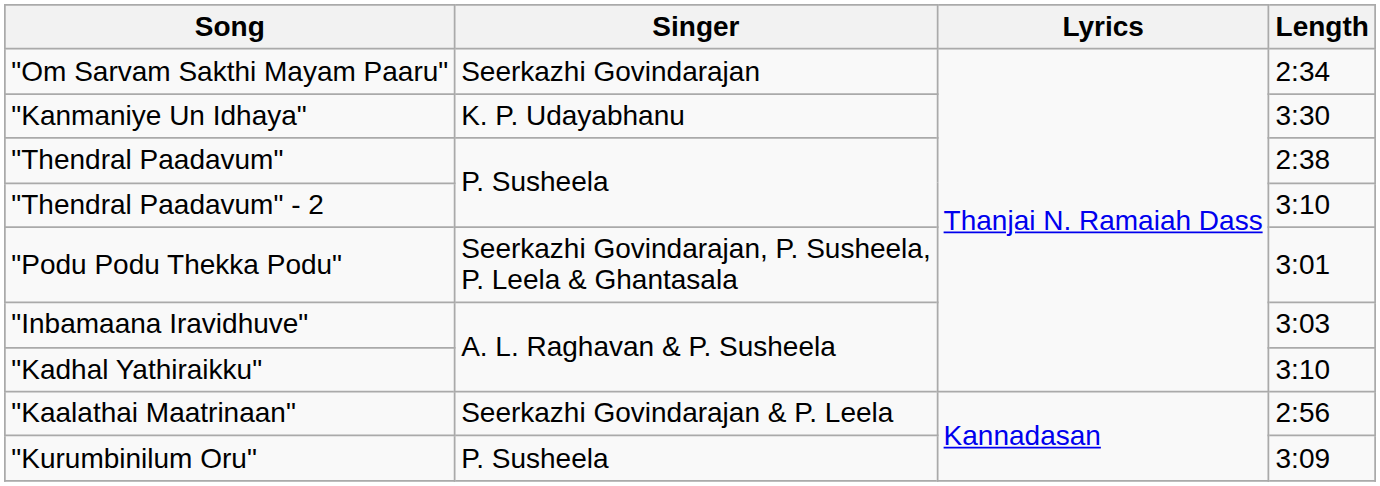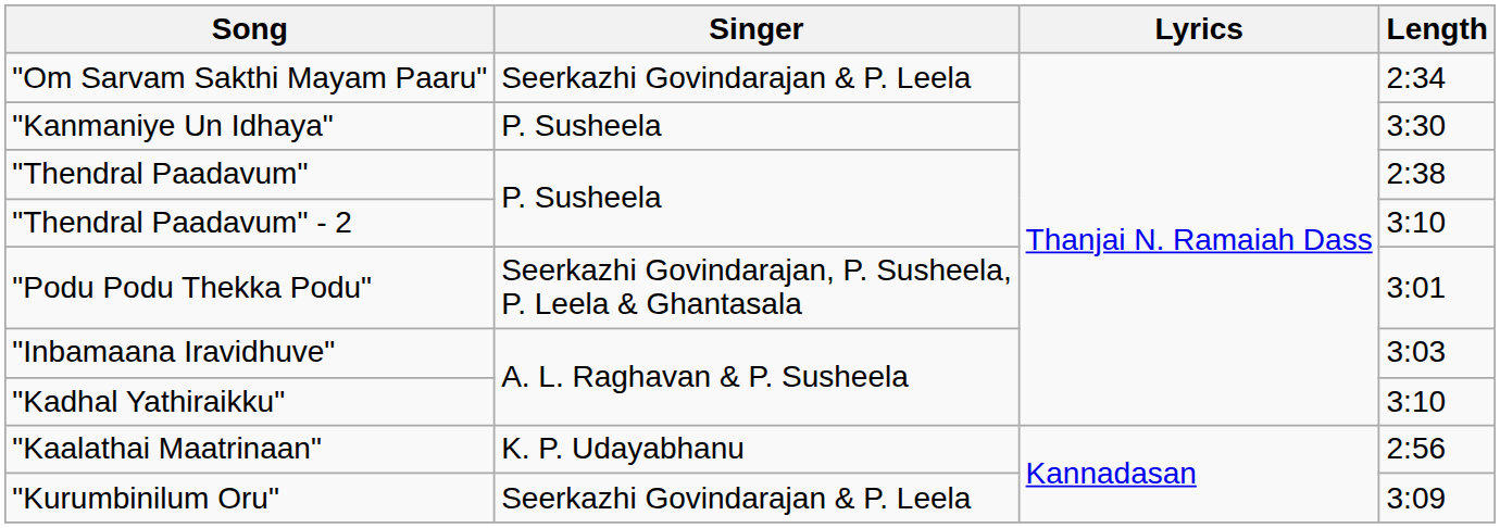 <table class="wikitable">
 <tr>
 <th>Song</th>
 <th>Singer</th>
 <th>Lyrics</th>
 <th>Length</th>
 </tr>
 <tr>
 <td>"Om Sarvam Sakthi Mayam Paaru"</td>
-<td>Seerkazhi Govindarajan</td>
+<td>Seerkazhi Govindarajan & P. Leela</td>
 <td rowspan="7"><a href='#'>Thanjai N. Ramaiah Dass</a></td>
 <td>2:34</td>
 </tr>
 <tr>
 <td>"Kanmaniye Un Idhaya"</td>
-<td>K. P. Udayabhanu</td>
+<td>P. Susheela</td>
 <td>3:30</td>
 </tr>
 <tr>
 <td>"Thendral Paadavum"</td>
 <td rowspan="2">P. Susheela</td>
 <td>2:38</td>
 </tr>
 <tr>
 <td>"Thendral Paadavum" - 2</td>
 <td>3:10</td>
 </tr>
 <tr>
 <td>"Podu Podu Thekka Podu"</td>
 <td>Seerkazhi Govindarajan, P. Susheela,<br>P. Leela  & Ghantasala</td>
 <td>3:01</td>
 </tr>
 <tr>
 <td>"Inbamaana Iravidhuve"</td>
 <td rowspan="2">A. L. Raghavan & P. Susheela</td>
 <td>3:03</td>
 </tr>
 <tr>
 <td>"Kadhal Yathiraikku"</td>
 <td>3:10</td>
 </tr>
 <tr>
 <td>"Kaalathai Maatrinaan"</td>
-<td>Seerkazhi Govindarajan & P. Leela</td>
+<td>K. P. Udayabhanu</td>
 <td rowspan="2"><a href='#'>Kannadasan</a></td>
 <td>2:56</td>
 </tr>
 <tr>
 <td>"Kurumbinilum Oru"</td>
-<td>P. Susheela</td>
+<td>Seerkazhi Govindarajan & P. Leela</td>
 <td>3:09</td>
 </tr>
 </table>
